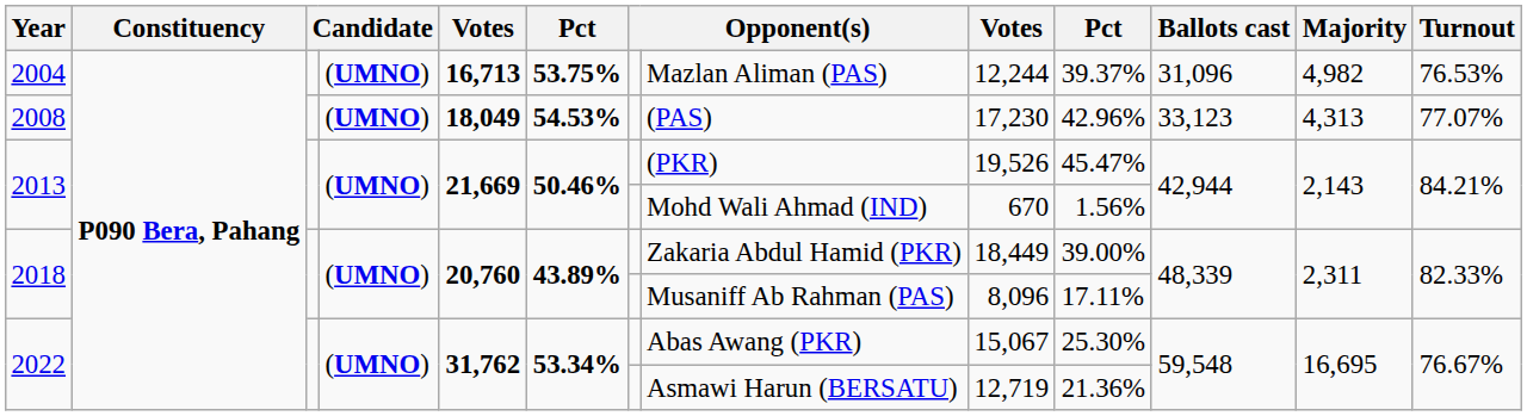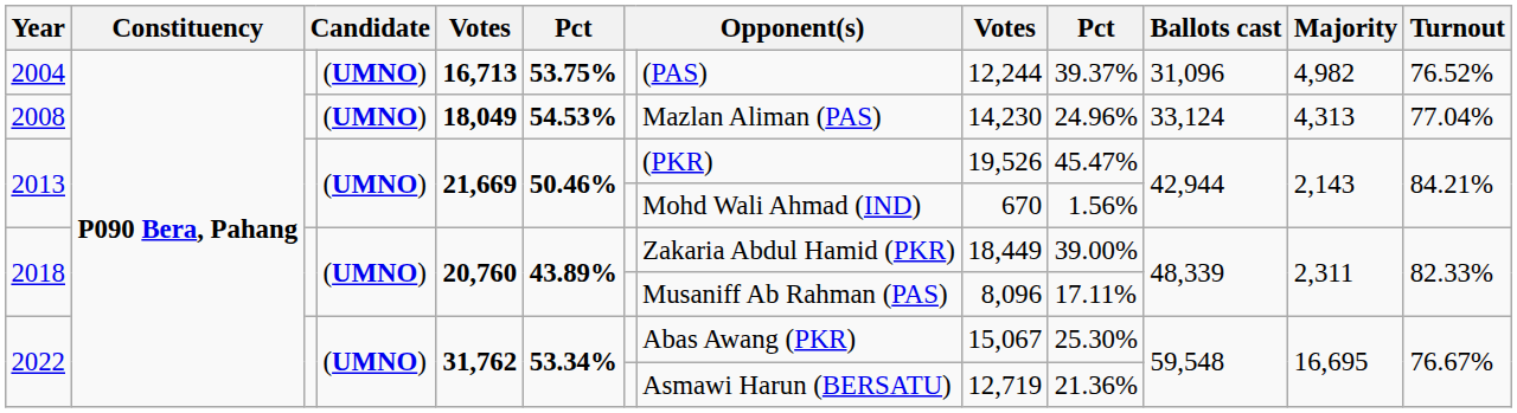 <table class="wikitable" style="margin:0.5em ; font-size:95%">
 <tr>
 <th>Year</th>
 <th>Constituency</th>
 <th colspan=2>Candidate</th>
 <th>Votes</th>
 <th>Pct</th>
 <th colspan=2>Opponent(s)</th>
 <th>Votes</th>
 <th>Pct</th>
 <th>Ballots cast</th>
 <th>Majority</th>
 <th>Turnout</th>
 </tr>
 <tr>
 <td><a href='#'>2004</a></td>
 <td rowspan=9><strong>P090 <a href='#'>Bera</a>, Pahang</strong></td>
 <td></td>
 <td> (<a href='#'><strong>UMNO</strong></a>)</td>
 <td align=right><strong>16,713</strong></td>
 <td><strong>53.75%</strong></td>
 <td></td>
-<td>Mazlan Aliman (<a href='#'>PAS</a>)</td>
+<td> (<a href='#'>PAS</a>)</td>
 <td align=right>12,244</td>
 <td>39.37%</td>
 <td>31,096</td>
 <td>4,982</td>
-<td>76.53%</td>
+<td>76.52%</td>
 </tr>
 <tr>
 <td><a href='#'>2008</a></td>
 <td></td>
 <td> (<a href='#'><strong>UMNO</strong></a>)</td>
 <td align=right><strong>18,049</strong></td>
 <td><strong>54.53%</strong></td>
 <td></td>
-<td> (<a href='#'>PAS</a>)</td>
-<td align=right>17,230</td>
-<td>42.96%</td>
-<td>33,123</td>
+<td>Mazlan Aliman (<a href='#'>PAS</a>)</td>
+<td align=right>14,230</td>
+<td>24.96%</td>
+<td>33,124</td>
 <td>4,313</td>
-<td>77.07%</td>
+<td>77.04%</td>
 </tr>
 <tr>
 <td rowspan=2><a href='#'>2013</a></td>
 <td rowspan=2 ></td>
 <td rowspan=2> (<a href='#'><strong>UMNO</strong></a>)</td>
 <td rowspan=2 align="right"><strong>21,669</strong></td>
 <td rowspan=2><strong>50.46%</strong></td>
 <td></td>
 <td> (<a href='#'>PKR</a>)</td>
 <td align=right>19,526</td>
 <td>45.47%</td>
 <td rowspan=2>42,944</td>
 <td rowspan=2>2,143</td>
 <td rowspan=2>84.21%</td>
 </tr>
 <tr>
 <td></td>
 <td>Mohd Wali Ahmad (<a href='#'>IND</a>)</td>
 <td align=right>670</td>
 <td align=right>1.56%</td>
 </tr>
 <tr>
 <td rowspan=2><a href='#'>2018</a></td>
 <td rowspan=2 ></td>
 <td rowspan=2> (<a href='#'><strong>UMNO</strong></a>)</td>
 <td rowspan=2 align=right><strong>20,760</strong></td>
 <td rowspan=2><strong>43.89%</strong></td>
 <td></td>
 <td>Zakaria Abdul Hamid (<a href='#'>PKR</a>)</td>
 <td align=right>18,449</td>
 <td>39.00%</td>
 <td rowspan=2>48,339</td>
 <td rowspan=2>2,311</td>
 <td rowspan=2>82.33%</td>
 </tr>
 <tr>
 <td></td>
 <td>Musaniff Ab Rahman (<a href='#'>PAS</a>)</td>
 <td align=right>8,096</td>
 <td>17.11%</td>
 </tr>
 <tr>
 <td rowspan=2><a href='#'>2022</a></td>
 <td rowspan=2 ></td>
 <td rowspan=2> (<a href='#'><strong>UMNO</strong></a>)</td>
 <td rowspan=2 align=right><strong>31,762</strong></td>
 <td rowspan=2><strong>53.34%</strong></td>
 <td></td>
 <td>Abas Awang (<a href='#'>PKR</a>)</td>
 <td align=right>15,067</td>
 <td>25.30%</td>
 <td rowspan=2>59,548</td>
 <td rowspan=2>16,695</td>
 <td rowspan=2>76.67%</td>
 </tr>
 <tr>
 <td bgcolor=></td>
 <td>Asmawi Harun (<a href='#'>BERSATU</a>)</td>
 <td align=right>12,719</td>
 <td>21.36%</td>
 </tr>
 </table>
